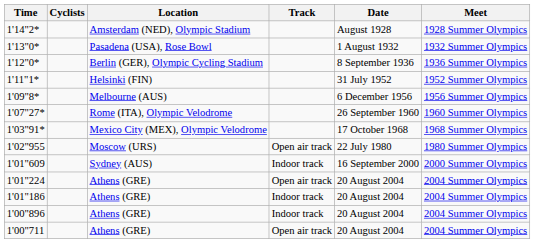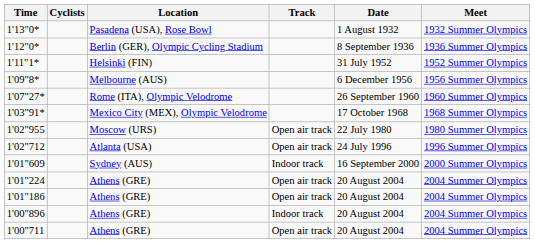 <table class="wikitable">
 <tr align="left">
 <th>Time</th>
 <th>Cyclists</th>
 <th>Location</th>
 <th>Track</th>
 <th>Date</th>
 <th>Meet</th>
-</tr>
-<tr>
-<td>1'14"2*</td>
-<td></td>
-<td><a href='#'>Amsterdam</a> (NED), <a href='#'>Olympic Stadium</a></td>
-<td></td>
-<td>August 1928</td>
-<td><a href='#'>1928 Summer Olympics</a></td>
 </tr>
 <tr>
 <td>1'13"0*</td>
 <td></td>
 <td><a href='#'>Pasadena</a> (USA), <a href='#'>Rose Bowl</a></td>
 <td></td>
 <td>1 August 1932</td>
 <td><a href='#'>1932 Summer Olympics</a></td>
 </tr>
 <tr>
 <td>1'12"0*</td>
 <td></td>
 <td><a href='#'>Berlin</a> (GER), <a href='#'>Olympic Cycling Stadium</a></td>
 <td></td>
 <td>8 September 1936</td>
 <td><a href='#'>1936 Summer Olympics</a></td>
 </tr>
 <tr>
 <td>1'11"1*</td>
 <td></td>
 <td><a href='#'>Helsinki</a> (FIN)</td>
 <td></td>
 <td>31 July 1952</td>
 <td><a href='#'>1952 Summer Olympics</a></td>
 </tr>
 <tr>
 <td>1'09"8*</td>
 <td></td>
 <td><a href='#'>Melbourne</a> (AUS)</td>
 <td></td>
 <td>6 December 1956</td>
 <td><a href='#'>1956 Summer Olympics</a></td>
 </tr>
 <tr>
 <td>1'07"27*</td>
 <td></td>
 <td><a href='#'>Rome</a> (ITA), <a href='#'>Olympic Velodrome</a></td>
 <td></td>
 <td>26 September 1960</td>
 <td><a href='#'>1960 Summer Olympics</a></td>
 </tr>
 <tr>
 <td>1'03"91*</td>
 <td></td>
 <td><a href='#'>Mexico City</a> (MEX),  <a href='#'>Olympic Velodrome</a></td>
 <td></td>
 <td>17 October 1968</td>
 <td><a href='#'>1968 Summer Olympics</a></td>
 </tr>
 <tr>
 <td>1'02"955</td>
 <td></td>
 <td><a href='#'>Moscow</a> (URS)</td>
 <td>Open air track</td>
 <td>22 July 1980</td>
 <td><a href='#'>1980 Summer Olympics</a></td>
 </tr>
 <tr>
+<td>1'02"712</td>
+<td></td>
+<td><a href='#'>Atlanta</a> (USA)</td>
+<td>Open air track</td>
+<td>24 July 1996</td>
+<td><a href='#'>1996 Summer Olympics</a></td>
+</tr>
+<tr>
 <td>1'01"609</td>
 <td></td>
 <td><a href='#'>Sydney</a> (AUS)</td>
 <td>Indoor track</td>
 <td>16 September 2000</td>
 <td><a href='#'>2000 Summer Olympics</a></td>
 </tr>
 <tr>
 <td>1'01"224</td>
 <td></td>
 <td><a href='#'>Athens</a> (GRE)</td>
 <td>Open air track</td>
 <td>20 August 2004</td>
 <td><a href='#'>2004 Summer Olympics</a></td>
 </tr>
 <tr>
 <td>1'01"186</td>
 <td></td>
 <td><a href='#'>Athens</a> (GRE)</td>
-<td>Indoor track</td>
+<td>Open air track</td>
 <td>20 August 2004</td>
 <td><a href='#'>2004 Summer Olympics</a></td>
 </tr>
 <tr>
 <td>1'00"896</td>
 <td></td>
 <td><a href='#'>Athens</a> (GRE)</td>
 <td>Indoor track</td>
 <td>20 August 2004</td>
 <td><a href='#'>2004 Summer Olympics</a></td>
 </tr>
 <tr>
 <td>1'00"711</td>
 <td></td>
 <td><a href='#'>Athens</a> (GRE)</td>
 <td>Open air track</td>
 <td>20 August 2004</td>
 <td><a href='#'>2004 Summer Olympics</a></td>
 </tr>
 </table>
